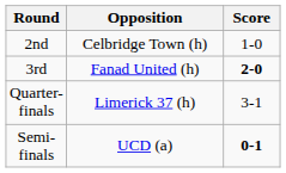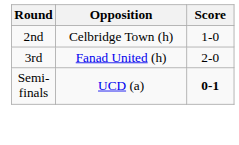 <table class="wikitable" style="text-align:center;margin-left:1em;float:right">
 <tr>
 <th width="25">Round</th>
 <th width="150">Opposition</th>
 <th width="50">Score</th>
 </tr>
 <tr>
 <td>2nd</td>
 <td>Celbridge Town (h)</td>
 <td>1-0</td>
 </tr>
 <tr>
 <td>3rd</td>
 <td><a href='#'>Fanad United</a> (h)</td>
-<td><strong>2-0</strong></td>
-</tr>
-<tr>
-<td>Quarter-finals</td>
-<td><a href='#'>Limerick 37</a> (h)</td>
-<td>3-1</td>
+<td>2-0</td>
 </tr>
 <tr>
 <td>Semi-finals</td>
 <td><a href='#'>UCD</a> (a)</td>
 <td><strong>0-1</strong></td>
 </tr>
 </table>
